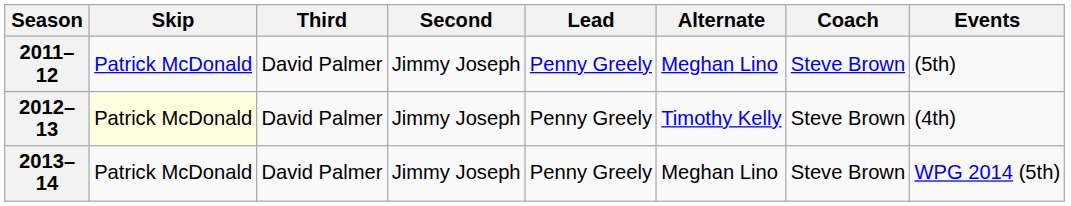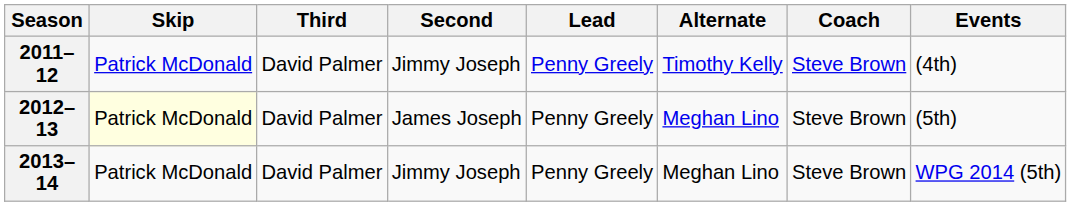 <table class="wikitable">
 <tr>
 <th scope="col" width=60>Season</th>
 <th scope="col">Skip</th>
 <th scope="col">Third</th>
 <th scope="col">Second</th>
 <th scope="col">Lead</th>
 <th scope="col">Alternate</th>
 <th scope="col">Coach</th>
 <th scope="col">Events</th>
 </tr>
 <tr>
 <th scope="row">2011–12</th>
 <td><a href='#'>Patrick McDonald</a></td>
 <td>David Palmer</td>
 <td>Jimmy Joseph</td>
 <td><a href='#'>Penny Greely</a></td>
-<td><a href='#'>Meghan Lino</a></td>
+<td><a href='#'>Timothy Kelly</a></td>
 <td><a href='#'>Steve Brown</a></td>
-<td> (5th)</td>
+<td> (4th)</td>
 </tr>
 <tr>
 <th scope="row">2012–13</th>
 <td style="background: lightyellow;">Patrick McDonald</td>
 <td>David Palmer</td>
-<td>Jimmy Joseph</td>
+<td>James Joseph</td>
 <td>Penny Greely</td>
-<td><a href='#'>Timothy Kelly</a></td>
+<td><a href='#'>Meghan Lino</a></td>
 <td>Steve Brown</td>
-<td> (4th)</td>
+<td> (5th)</td>
 </tr>
 <tr>
 <th scope="row">2013–14</th>
 <td>Patrick McDonald</td>
 <td>David Palmer</td>
 <td>Jimmy Joseph</td>
 <td>Penny Greely</td>
 <td>Meghan Lino</td>
 <td>Steve Brown</td>
 <td><a href='#'>WPG 2014</a> (5th)</td>
 </tr>
 </table>
